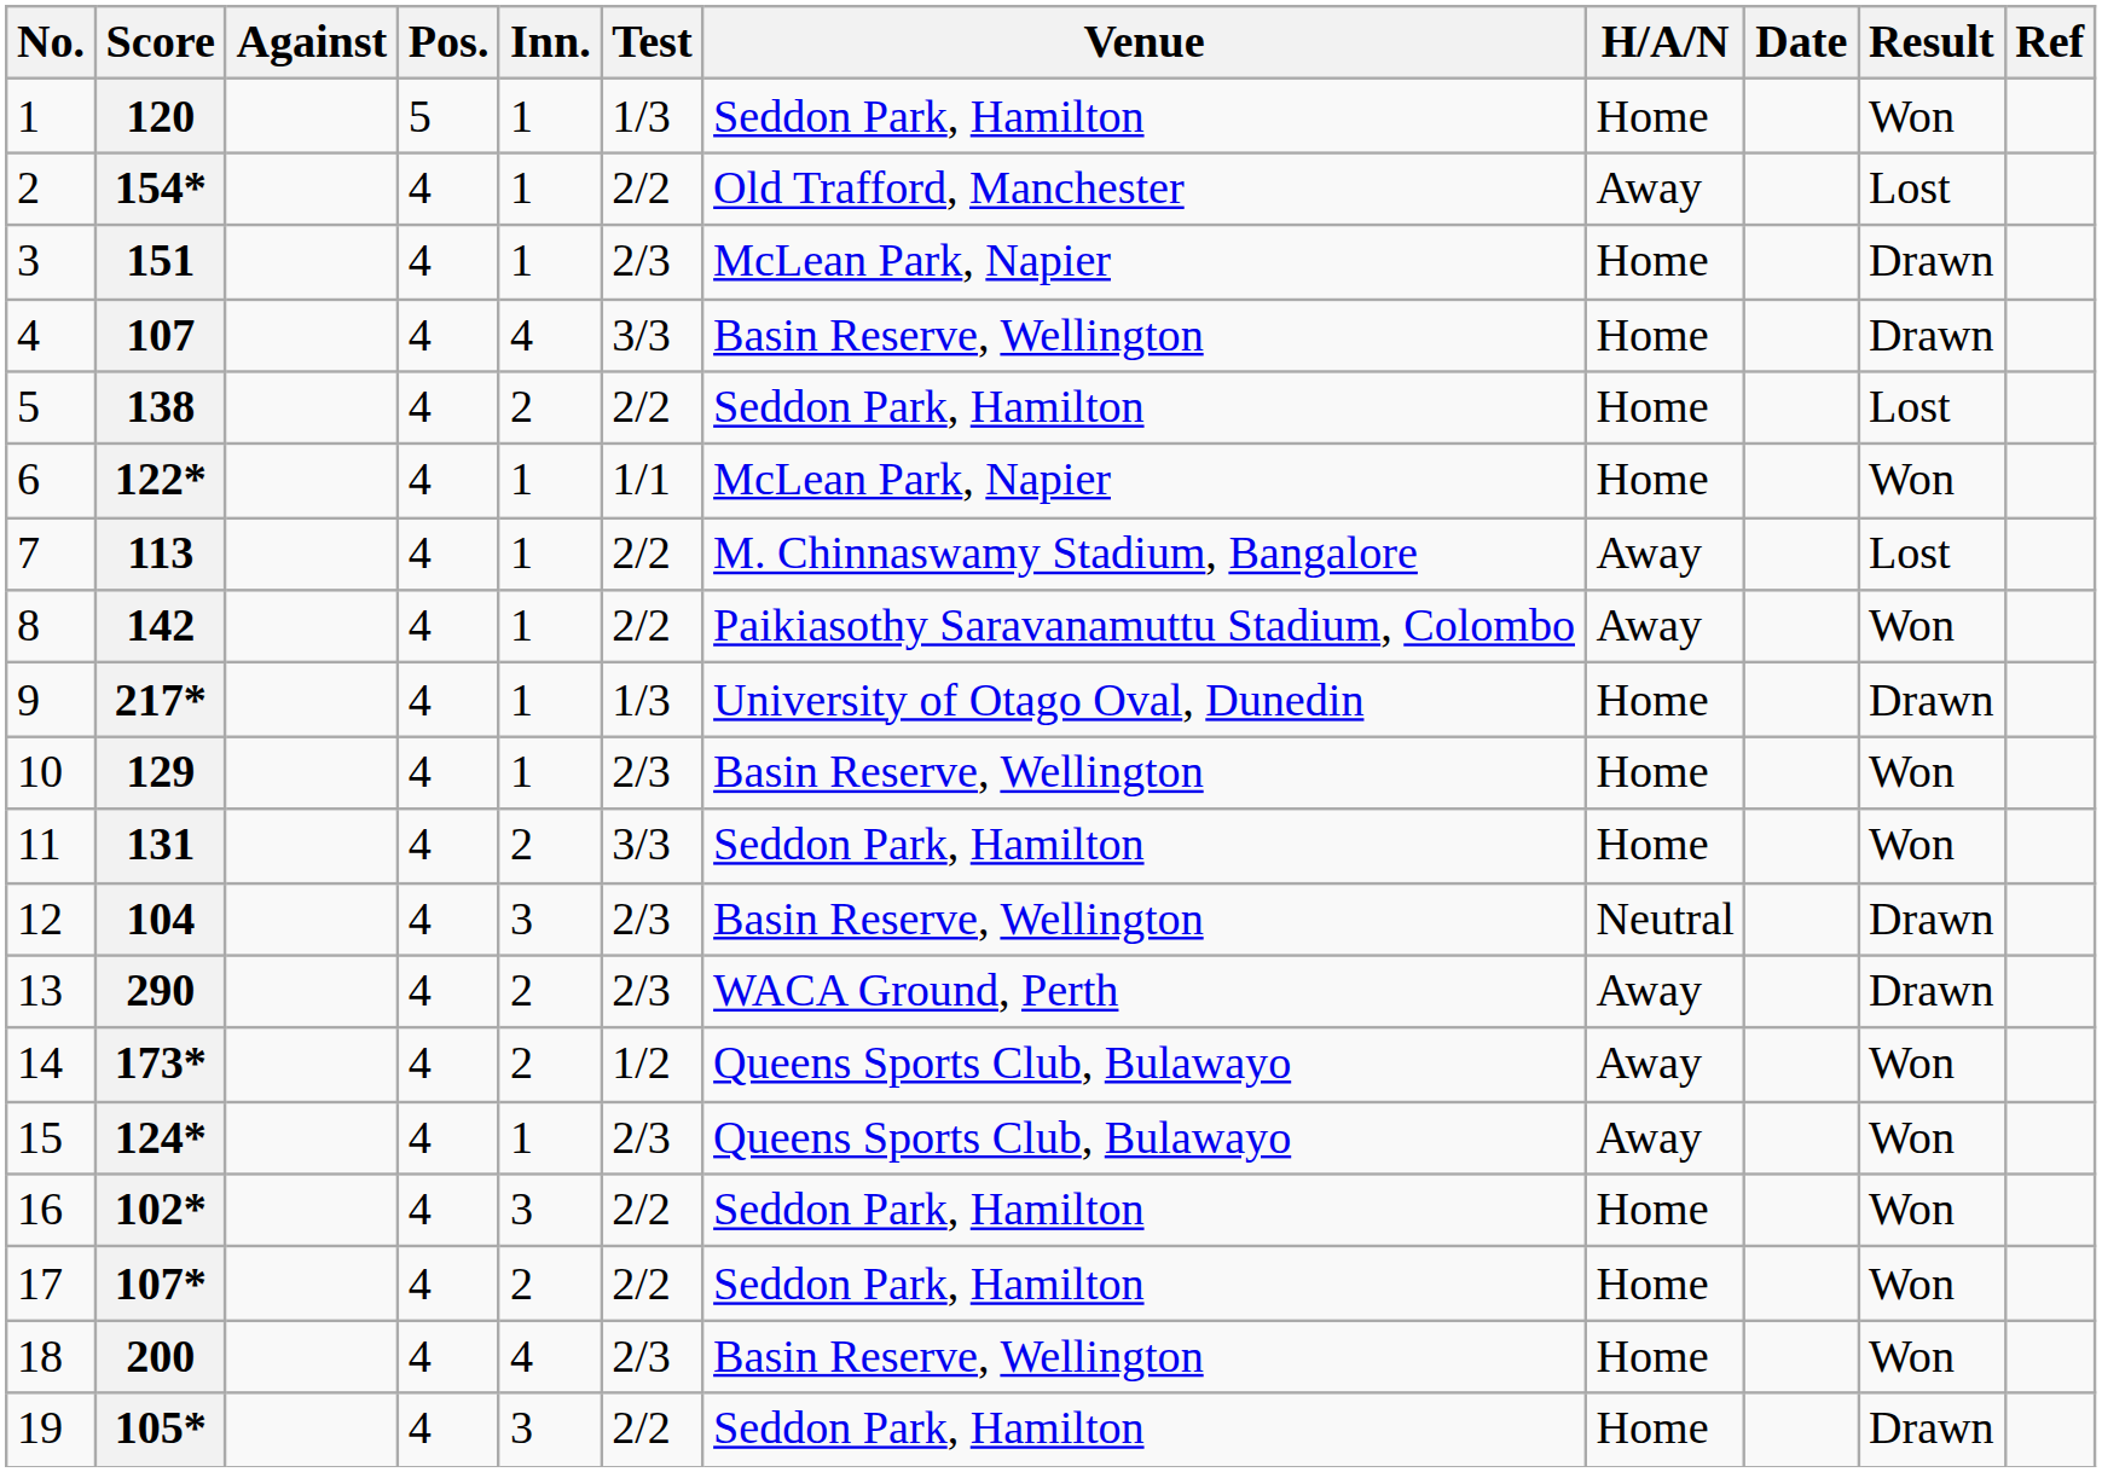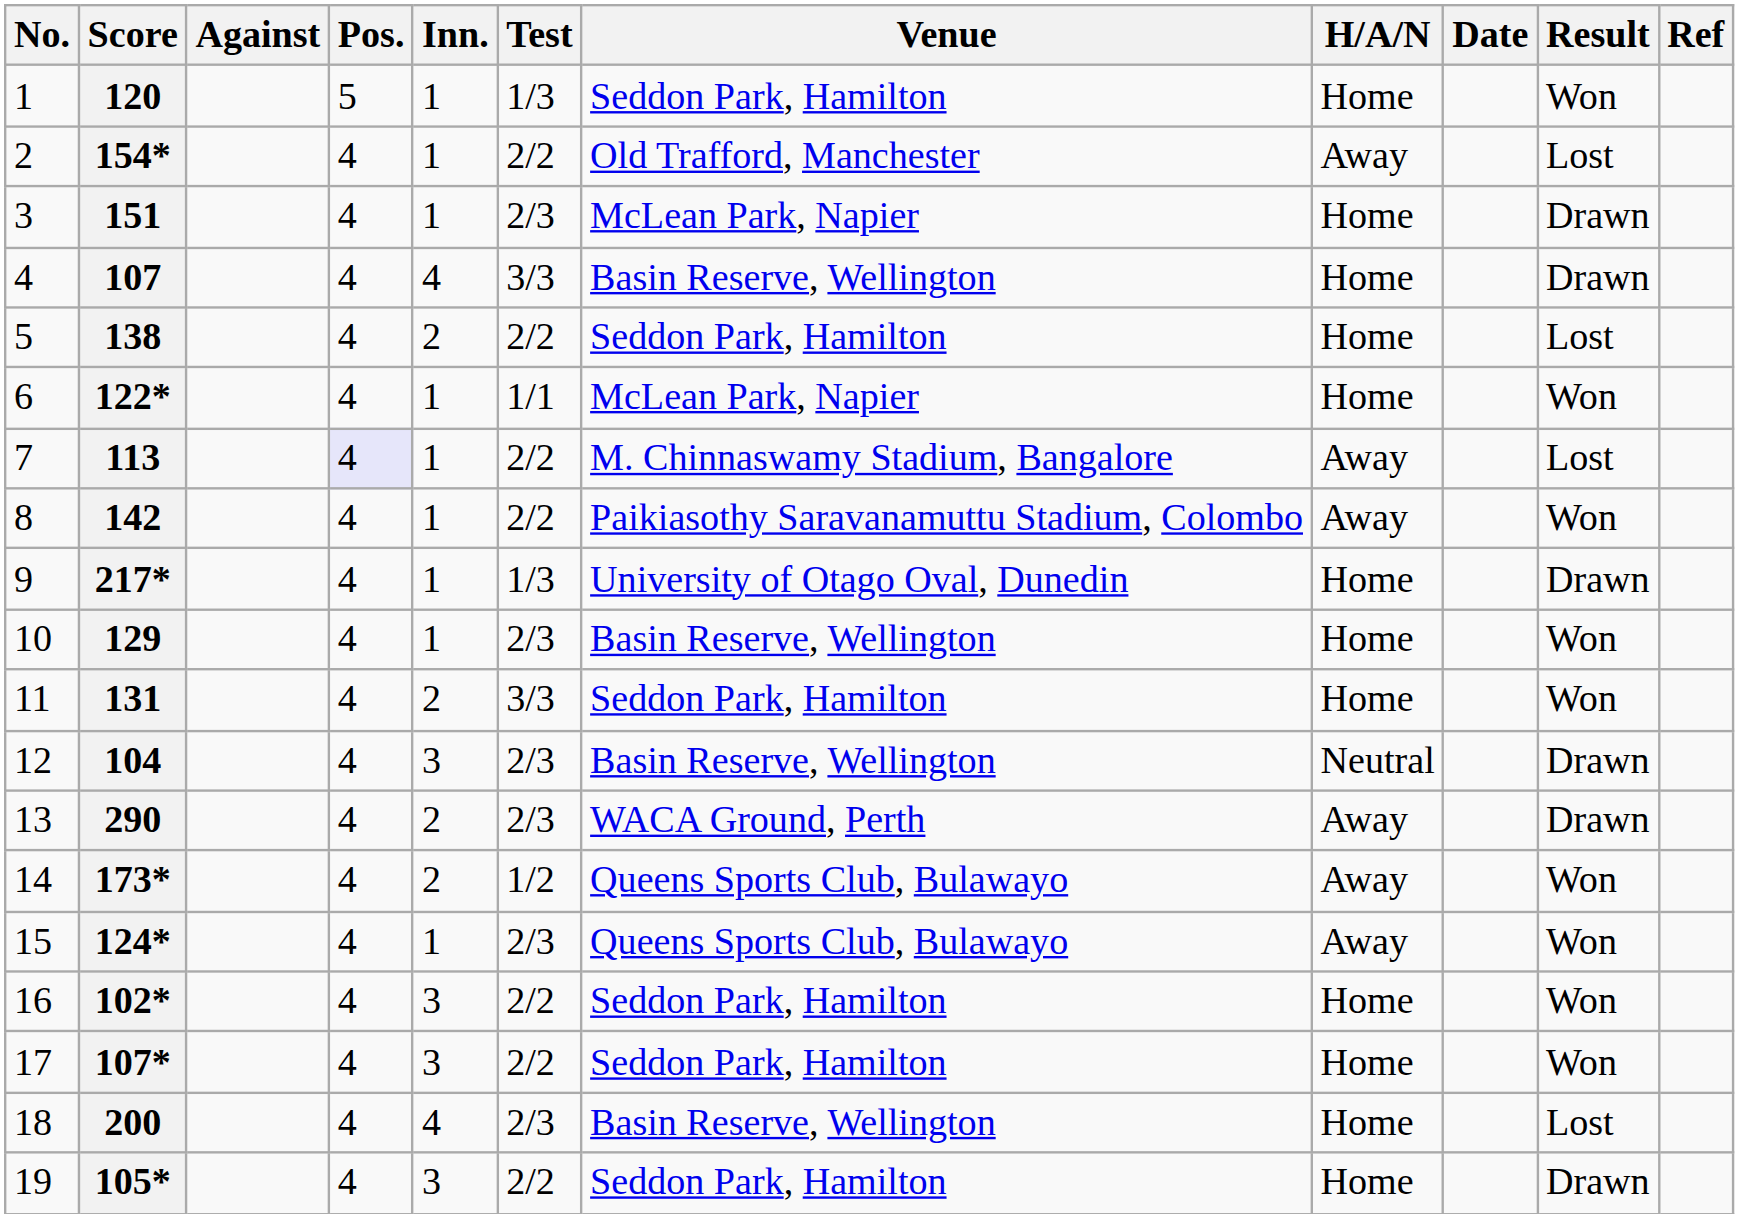 <table class="wikitable plainrowheaders sortable">
 <tr>
 <th>No.</th>
 <th>Score</th>
 <th>Against</th>
 <th>Pos.</th>
 <th>Inn.</th>
 <th>Test</th>
 <th>Venue</th>
 <th>H/A/N</th>
 <th>Date</th>
 <th>Result</th>
 <th scope="col" class="unsortable">Ref</th>
 </tr>
 <tr>
 <td>1</td>
 <th scope="row"> 120</th>
 <td></td>
 <td>5</td>
 <td>1</td>
 <td>1/3</td>
 <td><a href='#'>Seddon Park</a>, <a href='#'>Hamilton</a></td>
 <td>Home</td>
 <td></td>
 <td>Won</td>
 <td></td>
 </tr>
 <tr>
 <td>2</td>
 <th scope="row"> 154*</th>
 <td></td>
 <td>4</td>
 <td>1</td>
 <td>2/2</td>
 <td><a href='#'>Old Trafford</a>, <a href='#'>Manchester</a></td>
 <td>Away</td>
 <td></td>
 <td>Lost</td>
 <td></td>
 </tr>
 <tr>
 <td>3</td>
 <th scope="row"> 151</th>
 <td></td>
 <td>4</td>
 <td>1</td>
 <td>2/3</td>
 <td><a href='#'>McLean Park</a>, <a href='#'>Napier</a></td>
 <td>Home</td>
 <td></td>
 <td>Drawn</td>
 <td></td>
 </tr>
 <tr>
 <td>4</td>
 <th scope="row"> 107</th>
 <td></td>
 <td>4</td>
 <td>4</td>
 <td>3/3</td>
 <td><a href='#'>Basin Reserve</a>, <a href='#'>Wellington</a></td>
 <td>Home</td>
 <td></td>
 <td>Drawn</td>
 <td></td>
 </tr>
 <tr>
 <td>5</td>
 <th scope="row"> 138</th>
 <td></td>
 <td>4</td>
 <td>2</td>
 <td>2/2</td>
 <td><a href='#'>Seddon Park</a>, <a href='#'>Hamilton</a></td>
 <td>Home</td>
 <td></td>
 <td>Lost</td>
 <td></td>
 </tr>
 <tr>
 <td>6</td>
 <th scope="row"> 122*</th>
 <td></td>
 <td>4</td>
 <td>1</td>
 <td>1/1</td>
 <td><a href='#'>McLean Park</a>, <a href='#'>Napier</a></td>
 <td>Home</td>
 <td></td>
 <td>Won</td>
 <td></td>
 </tr>
 <tr>
 <td>7</td>
 <th scope="row"> 113</th>
 <td></td>
-<td>4</td>
+<td style="background: lavender;">4</td>
 <td>1</td>
 <td>2/2</td>
 <td><a href='#'>M. Chinnaswamy Stadium</a>, <a href='#'>Bangalore</a></td>
 <td>Away</td>
 <td></td>
 <td>Lost</td>
 <td></td>
 </tr>
 <tr>
 <td>8</td>
 <th scope="row"> 142 </th>
 <td></td>
 <td>4</td>
 <td>1</td>
 <td>2/2</td>
 <td><a href='#'>Paikiasothy Saravanamuttu Stadium</a>, <a href='#'>Colombo</a></td>
 <td>Away</td>
 <td></td>
 <td>Won</td>
 <td></td>
 </tr>
 <tr>
 <td>9</td>
 <th scope="row"> 217* </th>
 <td></td>
 <td>4</td>
 <td>1</td>
 <td>1/3</td>
 <td><a href='#'>University of Otago Oval</a>, <a href='#'>Dunedin</a></td>
 <td>Home</td>
 <td></td>
 <td>Drawn</td>
 <td></td>
 </tr>
 <tr>
 <td>10</td>
 <th scope="row"> 129</th>
 <td></td>
 <td>4</td>
 <td>1</td>
 <td>2/3</td>
 <td><a href='#'>Basin Reserve</a>, <a href='#'>Wellington</a></td>
 <td>Home</td>
 <td></td>
 <td>Won</td>
 <td></td>
 </tr>
 <tr>
 <td>11</td>
 <th scope="row"> 131 </th>
 <td></td>
 <td>4</td>
 <td>2</td>
 <td>3/3</td>
 <td><a href='#'>Seddon Park</a>, <a href='#'>Hamilton</a></td>
 <td>Home</td>
 <td></td>
 <td>Won</td>
 <td></td>
 </tr>
 <tr>
 <td>12</td>
 <th scope="row"> 104 </th>
 <td></td>
 <td>4</td>
 <td>3</td>
 <td>2/3</td>
 <td><a href='#'>Basin Reserve</a>, <a href='#'>Wellington</a></td>
 <td>Neutral</td>
 <td></td>
 <td>Drawn</td>
 <td></td>
 </tr>
 <tr>
 <td>13</td>
 <th scope="row"> 290 </th>
 <td></td>
 <td>4</td>
 <td>2</td>
 <td>2/3</td>
 <td><a href='#'>WACA Ground</a>, <a href='#'>Perth</a></td>
 <td>Away</td>
 <td></td>
 <td>Drawn</td>
 <td></td>
 </tr>
 <tr>
 <td>14</td>
 <th scope="row"> 173* </th>
 <td></td>
 <td>4</td>
 <td>2</td>
 <td>1/2</td>
 <td><a href='#'>Queens Sports Club</a>, <a href='#'>Bulawayo</a></td>
 <td>Away</td>
 <td></td>
 <td>Won</td>
 <td></td>
 </tr>
 <tr>
 <td>15</td>
 <th scope="row"> 124*</th>
 <td></td>
 <td>4</td>
 <td>1</td>
 <td>2/3</td>
 <td><a href='#'>Queens Sports Club</a>, <a href='#'>Bulawayo</a></td>
 <td>Away</td>
 <td></td>
 <td>Won</td>
 <td></td>
 </tr>
 <tr>
 <td>16</td>
 <th scope="row"> 102*</th>
 <td></td>
 <td>4</td>
 <td>3</td>
 <td>2/2</td>
 <td><a href='#'>Seddon Park</a>, <a href='#'>Hamilton</a></td>
 <td>Home</td>
 <td></td>
 <td>Won</td>
 <td></td>
 </tr>
 <tr>
 <td>17</td>
 <th scope="row"> 107* </th>
 <td></td>
 <td>4</td>
-<td>2</td>
+<td>3</td>
 <td>2/2</td>
 <td><a href='#'>Seddon Park</a>, <a href='#'>Hamilton</a></td>
 <td>Home</td>
 <td></td>
 <td>Won</td>
 <td></td>
 </tr>
 <tr>
 <td>18</td>
 <th scope="row"> 200 </th>
 <td></td>
 <td>4</td>
 <td>4</td>
 <td>2/3</td>
 <td><a href='#'>Basin Reserve</a>, <a href='#'>Wellington</a></td>
 <td>Home</td>
 <td></td>
-<td>Won</td>
+<td>Lost</td>
 <td></td>
 </tr>
 <tr>
 <td>19</td>
 <th scope="row"> 105*</th>
 <td></td>
 <td>4</td>
 <td>3</td>
 <td>2/2</td>
 <td><a href='#'>Seddon Park</a>, <a href='#'>Hamilton</a></td>
 <td>Home</td>
 <td></td>
 <td>Drawn</td>
 <td></td>
 </tr>
 </table>
